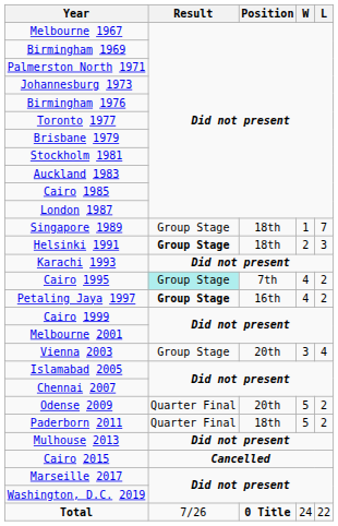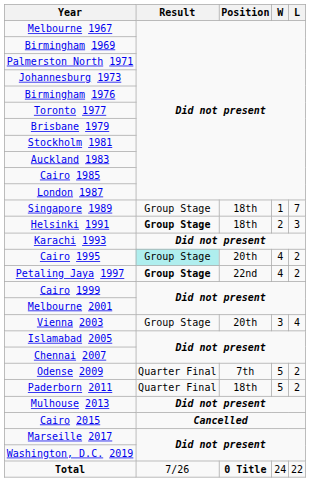 <table class="wikitable" style="text-align: center;">
 <tr>
 <th>Year</th>
 <th>Result</th>
 <th>Position</th>
 <th>W</th>
 <th>L</th>
 </tr>
 <tr>
 <td> <a href='#'>Melbourne</a> <a href='#'>1967</a></td>
 <td rowspan="11" colspan="4" align="center"><strong><em>Did not present</em></strong></td>
 </tr>
 <tr>
 <td> <a href='#'>Birmingham</a> <a href='#'>1969</a></td>
 </tr>
 <tr>
 <td> <a href='#'>Palmerston North</a> <a href='#'>1971</a></td>
 </tr>
 <tr>
 <td> <a href='#'>Johannesburg</a> <a href='#'>1973</a></td>
 </tr>
 <tr>
 <td> <a href='#'>Birmingham</a> <a href='#'>1976</a></td>
 </tr>
 <tr>
 <td> <a href='#'>Toronto</a> <a href='#'>1977</a></td>
 </tr>
 <tr>
 <td> <a href='#'>Brisbane</a> <a href='#'>1979</a></td>
 </tr>
 <tr>
 <td> <a href='#'>Stockholm</a> <a href='#'>1981</a></td>
 </tr>
 <tr>
 <td> <a href='#'>Auckland</a> <a href='#'>1983</a></td>
 </tr>
 <tr>
 <td> <a href='#'>Cairo</a> <a href='#'>1985</a></td>
 </tr>
 <tr>
 <td> <a href='#'>London</a> <a href='#'>1987</a></td>
 </tr>
 <tr>
 <td> <a href='#'>Singapore</a> <a href='#'>1989</a></td>
 <td>Group Stage</td>
 <td>18th</td>
 <td>1</td>
 <td>7</td>
 </tr>
 <tr>
 <td> <a href='#'>Helsinki</a> <a href='#'>1991</a></td>
 <td><strong>Group Stage</strong></td>
 <td>18th</td>
 <td>2</td>
 <td>3</td>
 </tr>
 <tr>
 <td> <a href='#'>Karachi</a> <a href='#'>1993</a></td>
 <td rowspan="1" colspan="4" align="center"><strong><em>Did not present</em></strong></td>
 </tr>
 <tr>
 <td> <a href='#'>Cairo</a> <a href='#'>1995</a></td>
 <td style="background: paleturquoise;">Group Stage</td>
-<td>7th</td>
+<td>20th</td>
 <td>4</td>
 <td>2</td>
 </tr>
 <tr>
 <td> <a href='#'>Petaling Jaya</a> <a href='#'>1997</a></td>
 <td><strong>Group Stage</strong></td>
-<td>16th</td>
+<td>22nd</td>
 <td>4</td>
 <td>2</td>
 </tr>
 <tr>
 <td> <a href='#'>Cairo</a> <a href='#'>1999</a></td>
 <td rowspan="2" colspan="4" align="center"><strong><em>Did not present</em></strong></td>
 </tr>
 <tr>
 <td> <a href='#'>Melbourne</a> <a href='#'>2001</a></td>
 </tr>
 <tr>
 <td> <a href='#'>Vienna</a> <a href='#'>2003</a></td>
 <td>Group Stage</td>
 <td>20th</td>
 <td>3</td>
 <td>4</td>
 </tr>
 <tr>
 <td> <a href='#'>Islamabad</a> <a href='#'>2005</a></td>
 <td rowspan="2" colspan="4" align="center"><strong><em>Did not present</em></strong></td>
 </tr>
 <tr>
 <td> <a href='#'>Chennai</a> <a href='#'>2007</a></td>
 </tr>
 <tr>
 <td> <a href='#'>Odense</a> <a href='#'>2009</a></td>
 <td>Quarter Final</td>
-<td>20th</td>
+<td>7th</td>
 <td>5</td>
 <td>2</td>
 </tr>
 <tr>
 <td> <a href='#'>Paderborn</a> <a href='#'>2011</a></td>
 <td>Quarter Final</td>
 <td>18th</td>
 <td>5</td>
 <td>2</td>
 </tr>
 <tr>
 <td> <a href='#'>Mulhouse</a> <a href='#'>2013</a></td>
 <td colspan="4" align="center"><strong><em>Did not present</em></strong></td>
 </tr>
 <tr>
 <td> <a href='#'>Cairo</a> <a href='#'>2015</a></td>
 <td rowspan="1" colspan="4" align="center"><strong><em>Cancelled</em></strong></td>
 </tr>
 <tr>
 <td> <a href='#'>Marseille</a> <a href='#'>2017</a></td>
 <td rowspan="2" colspan="4" align="center"><strong><em>Did not present</em></strong></td>
 </tr>
 <tr>
 <td> <a href='#'>Washington, D.C.</a> <a href='#'>2019</a></td>
 </tr>
 <tr>
 <td><strong>Total</strong></td>
 <td>7/26</td>
 <td><strong>0 Title</strong></td>
 <td>24</td>
 <td>22</td>
 </tr>
 </table>
